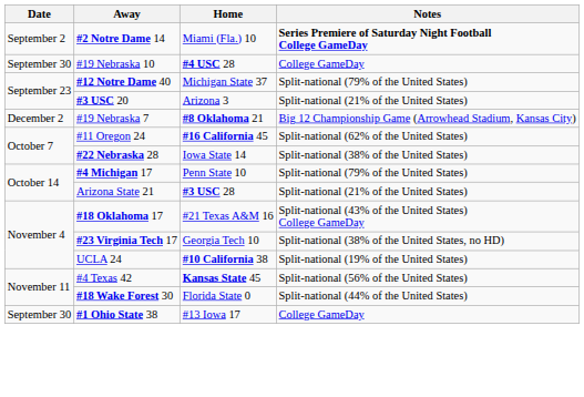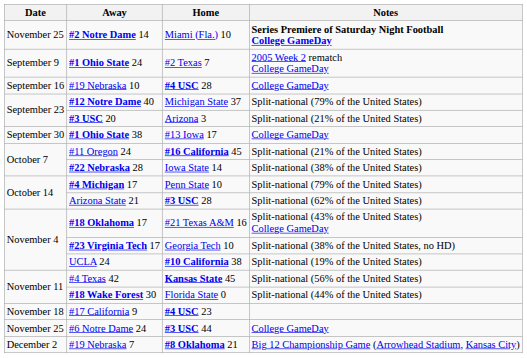 <table class="wikitable sortable">
 <tr>
 <th>Date</th>
 <th>Away</th>
 <th>Home</th>
 <th>Notes</th>
 </tr>
 <tr>
-<td>September 2</td>
+<td>November 25</td>
 <td><a href='#'><strong>#2 Notre Dame</strong></a> 14</td>
 <td><a href='#'>Miami (Fla.)</a> 10</td>
 <td><strong>Series Premiere of Saturday Night Football<br><a href='#'>College GameDay</a></strong></td>
 </tr>
 <tr>
-<td>September 30</td>
+<td>September 9</td>
+<td><a href='#'><strong>#1 Ohio State</strong></a> 24</td>
+<td><a href='#'>#2 Texas</a> 7</td>
+<td><a href='#'>2005 Week 2</a> rematch<br><a href='#'>College GameDay</a></td>
+</tr>
+<tr>
+<td>September 16</td>
 <td><a href='#'>#19 Nebraska</a> 10</td>
 <td><a href='#'><strong>#4 USC</strong></a> 28</td>
 <td><a href='#'>College GameDay</a></td>
 </tr>
 <tr>
 <td rowspan="2">September 23</td>
 <td><a href='#'><strong>#12 Notre Dame</strong></a> 40</td>
 <td><a href='#'>Michigan State</a> 37</td>
 <td>Split-national (79% of the United States)</td>
 </tr>
 <tr>
 <td><a href='#'><strong>#3 USC</strong></a> 20</td>
 <td><a href='#'>Arizona</a> 3</td>
 <td>Split-national (21% of the United States)</td>
 </tr>
 <tr>
-<td>December 2</td>
-<td><a href='#'>#19 Nebraska</a> 7</td>
-<td><a href='#'><strong>#8 Oklahoma</strong></a> 21</td>
-<td><a href='#'>Big 12 Championship Game</a> (<a href='#'>Arrowhead Stadium</a>, <a href='#'>Kansas City</a>)</td>
+<td>September 30</td>
+<td><a href='#'><strong>#1 Ohio State</strong></a> 38</td>
+<td><a href='#'>#13 Iowa</a> 17</td>
+<td><a href='#'>College GameDay</a></td>
 </tr>
 <tr>
 <td rowspan="2">October 7</td>
 <td><a href='#'>#11 Oregon</a> 24</td>
 <td><a href='#'><strong>#16 California</strong></a> 45</td>
-<td>Split-national (62% of the United States)</td>
+<td>Split-national (21% of the United States)</td>
 </tr>
 <tr>
 <td><a href='#'><strong>#22 Nebraska</strong></a> 28</td>
 <td><a href='#'>Iowa State</a> 14</td>
 <td>Split-national (38% of the United States)</td>
 </tr>
 <tr>
 <td rowspan="2">October 14</td>
 <td><a href='#'><strong>#4 Michigan</strong></a> 17</td>
 <td><a href='#'>Penn State</a> 10</td>
 <td>Split-national (79% of the United States)</td>
 </tr>
 <tr>
 <td><a href='#'>Arizona State</a> 21</td>
 <td><a href='#'><strong>#3 USC</strong></a> 28</td>
-<td>Split-national (21% of the United States)</td>
+<td>Split-national (62% of the United States)</td>
 </tr>
 <tr>
 <td rowspan="3">November 4</td>
 <td><a href='#'><strong>#18 Oklahoma</strong></a> 17</td>
 <td><a href='#'>#21 Texas A&M</a> 16</td>
 <td>Split-national (43% of the United States)<br><a href='#'>College GameDay</a></td>
 </tr>
 <tr>
 <td><a href='#'><strong>#23 Virginia Tech</strong></a> 17</td>
 <td><a href='#'>Georgia Tech</a> 10</td>
 <td>Split-national (38% of the United States, no HD)</td>
 </tr>
 <tr>
 <td><a href='#'>UCLA</a> 24</td>
 <td><a href='#'><strong>#10 California</strong></a> 38</td>
 <td>Split-national (19% of the United States)</td>
 </tr>
 <tr>
 <td rowspan="2">November 11</td>
 <td><a href='#'>#4 Texas</a> 42</td>
 <td><a href='#'><strong>Kansas State</strong></a> 45</td>
 <td>Split-national (56% of the United States)</td>
 </tr>
 <tr>
 <td><a href='#'><strong>#18 Wake Forest</strong></a> 30</td>
 <td><a href='#'>Florida State</a> 0</td>
 <td>Split-national (44% of the United States)</td>
 </tr>
 <tr>
-<td>September 30</td>
-<td><a href='#'><strong>#1 Ohio State</strong></a> 38</td>
-<td><a href='#'>#13 Iowa</a> 17</td>
+<td>November 18</td>
+<td><a href='#'>#17 California</a> 9</td>
+<td><a href='#'><strong>#4 USC</strong></a> 23</td>
+<td></td>
+</tr>
+<tr>
+<td>November 25</td>
+<td><a href='#'>#6 Notre Dame</a> 24</td>
+<td><a href='#'><strong>#3 USC</strong></a> 44</td>
 <td><a href='#'>College GameDay</a></td>
 </tr>
+<tr>
+<td>December 2</td>
+<td><a href='#'>#19 Nebraska</a> 7</td>
+<td><a href='#'><strong>#8 Oklahoma</strong></a> 21</td>
+<td><a href='#'>Big 12 Championship Game</a> (<a href='#'>Arrowhead Stadium</a>, <a href='#'>Kansas City</a>)</td>
+</tr>
 </table>
